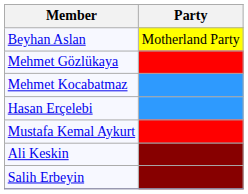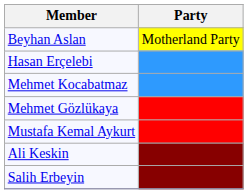 <table class=wikitable style="border:1px solid #8888aa; background-color:#f7f8ff; padding:0px; font-size:90%;">
 <tr>
 <th>Member</th>
 <th>Party</th>
 </tr>
 <tr>
 <td><a href='#'>Beyhan Aslan</a></td>
 <td style="background: #ffff00">Motherland Party</td>
 </tr>
 <tr>
-<td><a href='#'>Mehmet Gözlükaya</a></td>
-<td style="background: #ff0000"></td>
+<td><a href='#'>Hasan Erçelebi</a></td>
+<td style="background: #2E9AFE"></td>
 </tr>
 <tr>
 <td><a href='#'>Mehmet Kocabatmaz</a></td>
 <td style="background: #2E9AFE"></td>
 </tr>
 <tr>
-<td><a href='#'>Hasan Erçelebi</a></td>
-<td style="background: #2E9AFE"></td>
+<td><a href='#'>Mehmet Gözlükaya</a></td>
+<td style="background: #ff0000"></td>
 </tr>
 <tr>
 <td><a href='#'>Mustafa Kemal Aykurt</a></td>
 <td style="background: #ff0000"></td>
 </tr>
 <tr>
 <td><a href='#'>Ali Keskin</a></td>
 <td style="background: #870000"></td>
 </tr>
 <tr>
 <td><a href='#'>Salih Erbeyin</a></td>
 <td style="background: #870000"></td>
 </tr>
 <tr>
 </tr>
 </table>
